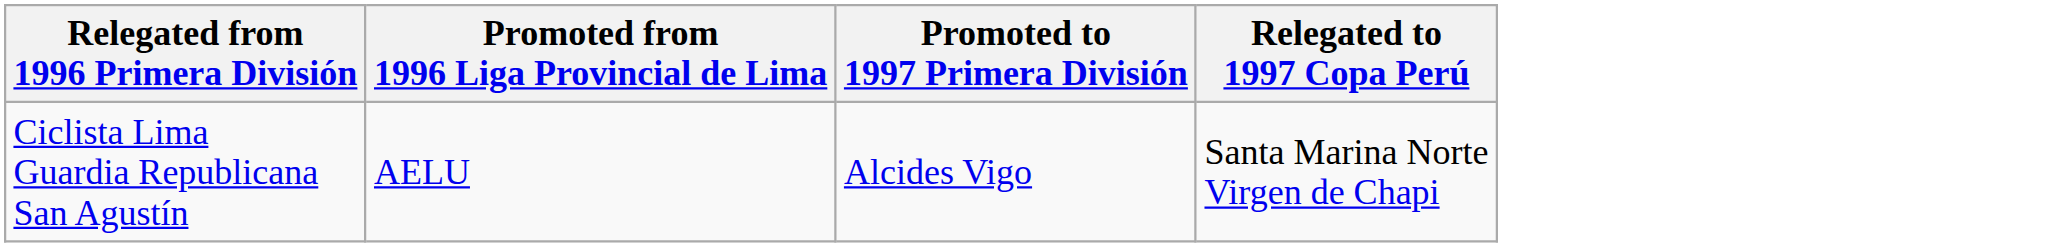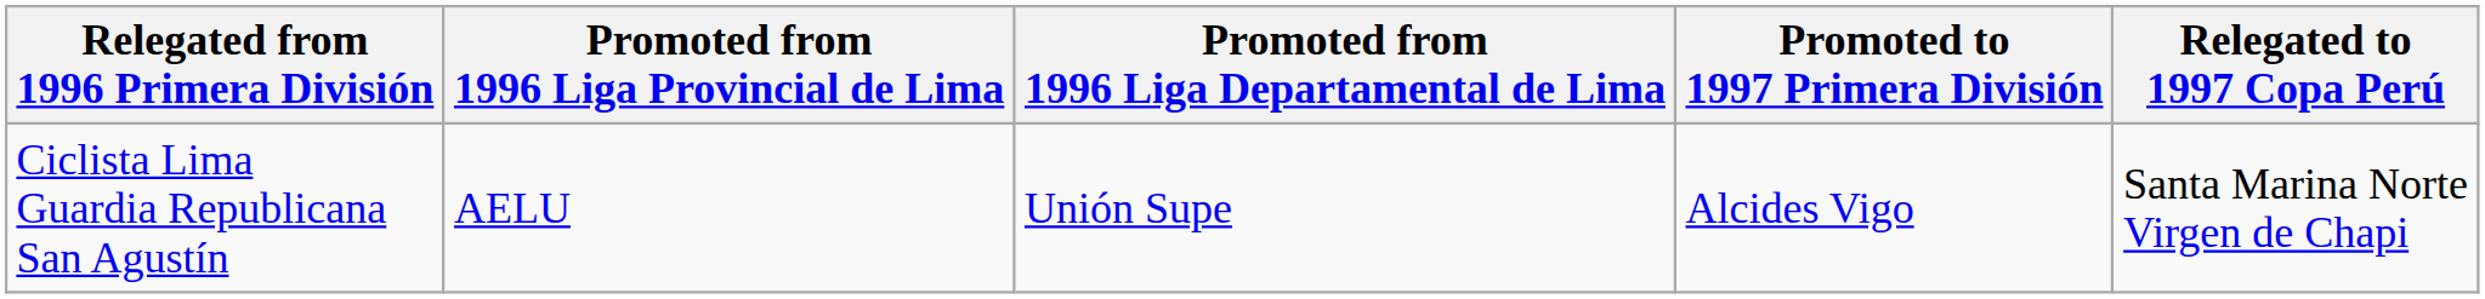 <table class="wikitable">
 <tr>
 <th>Relegated from<br><a href='#'>1996 Primera División</a></th>
 <th>Promoted from<br><a href='#'>1996 Liga Provincial de Lima</a></th>
+<th>Promoted from<br><a href='#'>1996 Liga Departamental de Lima</a></th>
 <th>Promoted to<br><a href='#'>1997 Primera División</a></th>
 <th>Relegated to<br><a href='#'>1997 Copa Perú</a></th>
 </tr>
 <tr>
 <td> <a href='#'>Ciclista Lima</a> <br> <a href='#'>Guardia Republicana</a> <br> <a href='#'>San Agustín</a> </td>
 <td> <a href='#'>AELU</a> </td>
+<td> <a href='#'>Unión Supe</a> </td>
 <td> <a href='#'>Alcides Vigo</a> </td>
 <td> Santa Marina Norte <br> <a href='#'>Virgen de Chapi</a> </td>
 </tr>
 </table>
